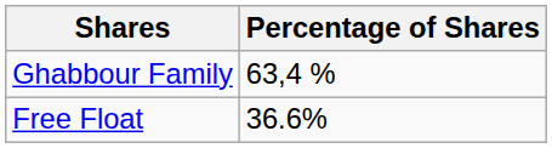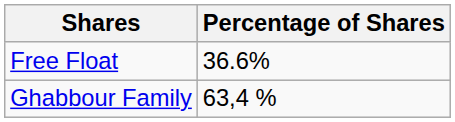 <table class="wikitable sortable">
 <tr>
 <th>Shares</th>
 <th>Percentage of Shares</th>
 </tr>
 <tr>
+<td><a href='#'>Free Float</a></td>
+<td>36.6%</td>
+</tr>
+<tr>
 <td><a href='#'>Ghabbour Family</a></td>
 <td>63,4 %</td>
 </tr>
-<tr>
-<td><a href='#'>Free Float</a></td>
-<td>36.6%</td>
-</tr>
 </table>
